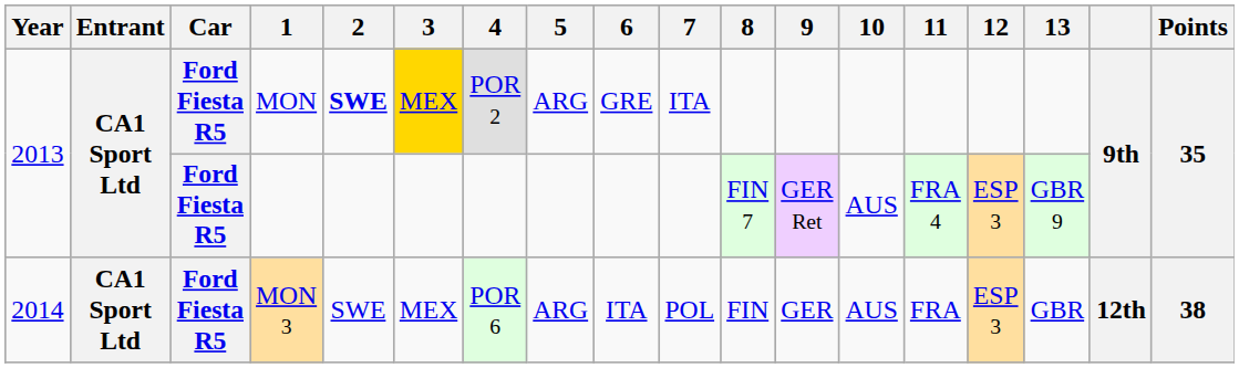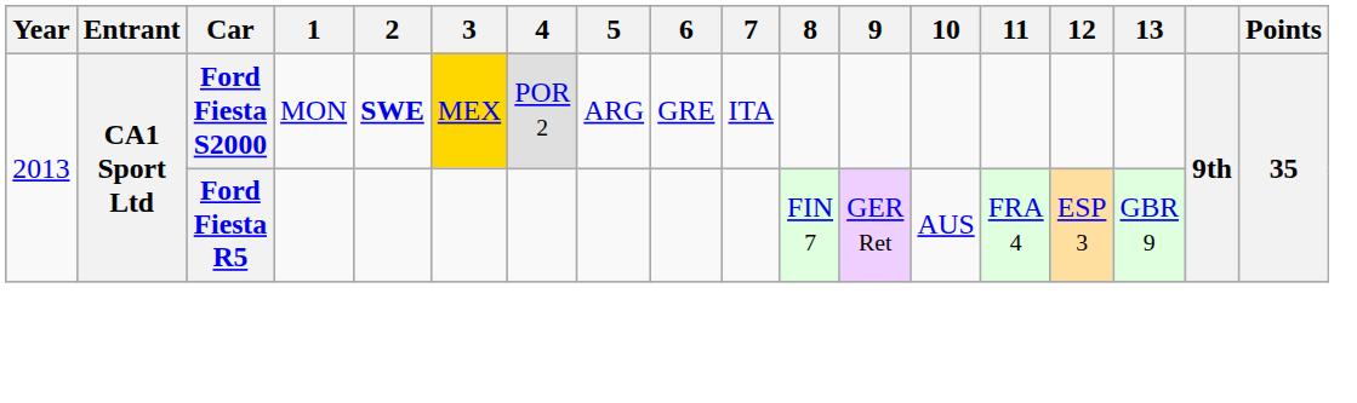 <table class="wikitable" style="text-align:center; font-size:90%">
 <tr>
 <th>Year</th>
 <th>Entrant</th>
 <th>Car</th>
 <th>1</th>
 <th>2</th>
 <th>3</th>
 <th>4</th>
 <th>5</th>
 <th>6</th>
 <th>7</th>
 <th>8</th>
 <th>9</th>
 <th>10</th>
 <th>11</th>
 <th>12</th>
 <th>13</th>
 <th></th>
 <th>Points</th>
 </tr>
 <tr>
 <td rowspan="2"><a href='#'>2013</a></td>
 <th rowspan="2">CA1 Sport Ltd</th>
-<th><a href='#'>Ford Fiesta R5</a></th>
+<th><a href='#'>Ford Fiesta S2000</a></th>
 <td><a href='#'>MON</a></td>
 <td><strong><a href='#'>SWE</a></strong></td>
 <td style="background: gold;"><a href='#'>MEX</a></td>
 <td style="background:#DFDFDF;"><a href='#'>POR</a><br><small>2</small></td>
 <td><a href='#'>ARG</a></td>
 <td><a href='#'>GRE</a></td>
 <td><a href='#'>ITA</a></td>
 <td></td>
 <td></td>
 <td></td>
 <td></td>
 <td></td>
 <td></td>
 <th rowspan="2">9th</th>
 <th rowspan="2">35</th>
 </tr>
 <tr>
 <th><a href='#'>Ford Fiesta R5</a></th>
 <td></td>
 <td></td>
 <td></td>
 <td></td>
 <td></td>
 <td></td>
 <td></td>
 <td style="background:#DFFFDF;"><a href='#'>FIN</a><br><small>7</small></td>
 <td style="background:#EFCFFF;"><a href='#'>GER</a><br><small>Ret</small></td>
 <td><a href='#'>AUS</a></td>
 <td style="background:#DFFFDF;"><a href='#'>FRA</a><br><small>4</small></td>
 <td style="background:#FFDF9F;"><a href='#'>ESP</a><br><small>3</small></td>
 <td style="background:#DFFFDF;"><a href='#'>GBR</a><br><small>9</small></td>
 </tr>
-<tr>
-<td><a href='#'>2014</a></td>
-<th>CA1 Sport Ltd</th>
-<th><a href='#'>Ford Fiesta R5</a></th>
-<td style="background:#FFDF9F;"><a href='#'>MON</a><br><small>3</small></td>
-<td><a href='#'>SWE</a></td>
-<td><a href='#'>MEX</a></td>
-<td style="background:#DFFFDF;"><a href='#'>POR</a><br><small>6</small></td>
-<td><a href='#'>ARG</a></td>
-<td><a href='#'>ITA</a></td>
-<td><a href='#'>POL</a></td>
-<td><a href='#'>FIN</a></td>
-<td><a href='#'>GER</a></td>
-<td><a href='#'>AUS</a></td>
-<td><a href='#'>FRA</a></td>
-<td style="background:#FFDF9F;"><a href='#'>ESP</a><br><small>3</small></td>
-<td><a href='#'>GBR</a></td>
-<th>12th</th>
-<th>38</th>
-</tr>
 </table>
